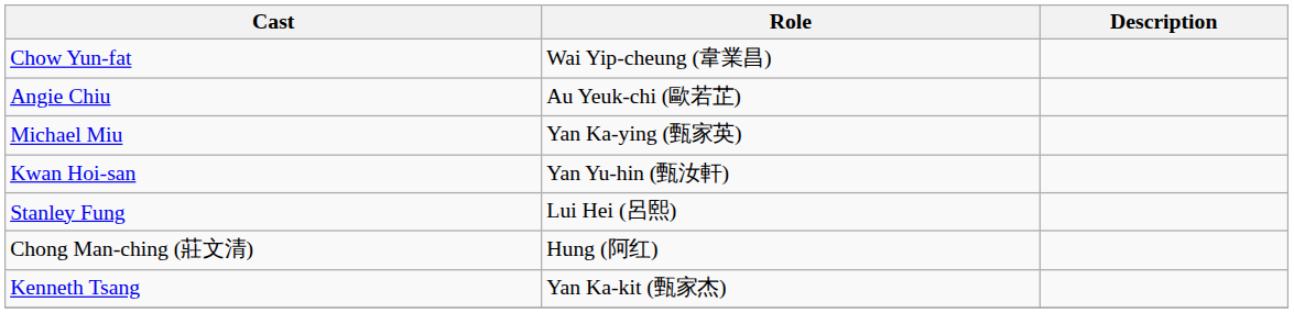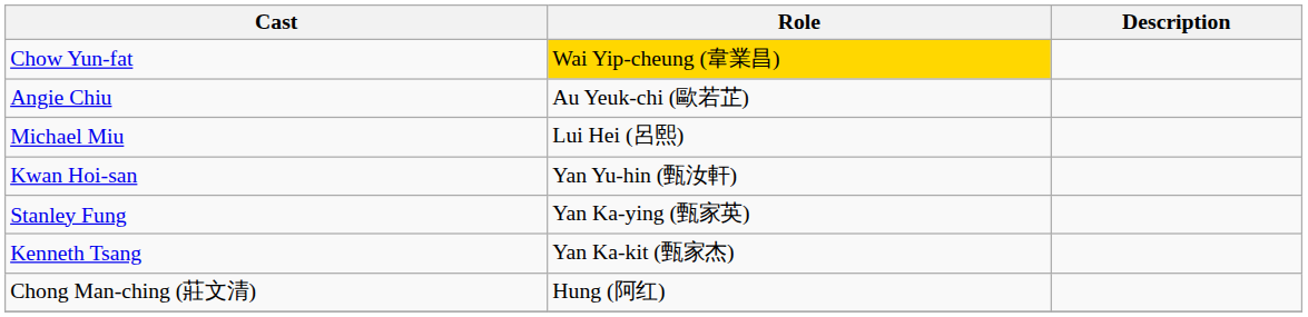 <table class="wikitable" width="75%">
 <tr>
 <th>Cast</th>
 <th>Role</th>
 <th>Description</th>
 </tr>
 <tr>
 <td><a href='#'>Chow Yun-fat</a></td>
-<td>Wai Yip-cheung (韋業昌)</td>
+<td style="background: gold;">Wai Yip-cheung (韋業昌)</td>
 <td></td>
 </tr>
 <tr>
 <td><a href='#'>Angie Chiu</a></td>
 <td>Au Yeuk-chi (歐若芷)</td>
 <td></td>
 </tr>
 <tr>
 <td><a href='#'>Michael Miu</a></td>
-<td>Yan Ka-ying (甄家英)</td>
+<td>Lui Hei (呂熙)</td>
 <td></td>
 </tr>
 <tr>
 <td><a href='#'>Kwan Hoi-san</a></td>
 <td>Yan Yu-hin (甄汝軒)</td>
 <td></td>
 </tr>
 <tr>
 <td><a href='#'>Stanley Fung</a></td>
-<td>Lui Hei (呂熙)</td>
+<td>Yan Ka-ying (甄家英)</td>
+<td></td>
+</tr>
+<tr>
+<td><a href='#'>Kenneth Tsang</a></td>
+<td>Yan Ka-kit (甄家杰)</td>
 <td></td>
 </tr>
 <tr>
 <td>Chong Man-ching (莊文清)</td>
 <td>Hung (阿红)</td>
 <td></td>
 </tr>
 <tr>
-<td><a href='#'>Kenneth Tsang</a></td>
-<td>Yan Ka-kit (甄家杰)</td>
-<td></td>
-</tr>
-<tr>
 </tr>
 </table>
